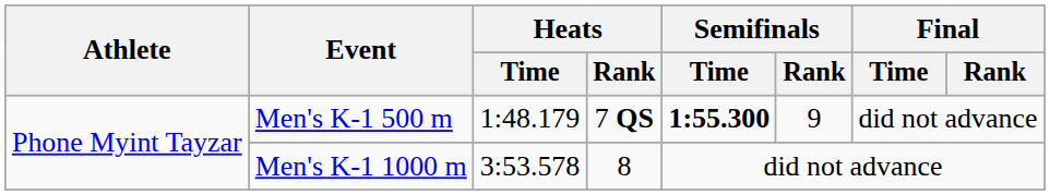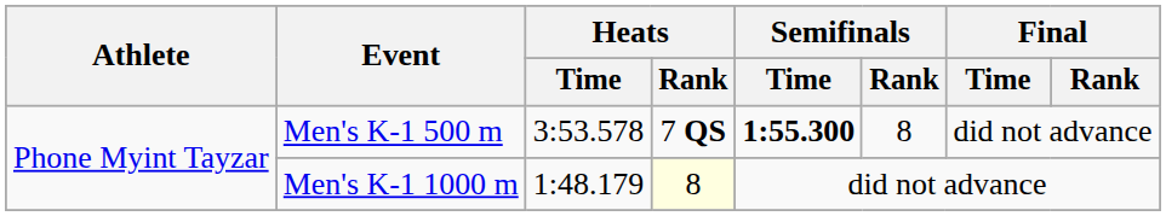 <table class="wikitable" style="font-size:90%">
 <tr>
 <th rowspan=2>Athlete</th>
 <th rowspan=2>Event</th>
 <th colspan=2>Heats</th>
 <th colspan=2>Semifinals</th>
 <th colspan=2>Final</th>
 </tr>
 <tr style="font-size:95%">
 <th>Time</th>
 <th>Rank</th>
 <th>Time</th>
 <th>Rank</th>
 <th>Time</th>
 <th>Rank</th>
 </tr>
 <tr align=center>
 <td align=left rowspan=2><a href='#'>Phone Myint Tayzar</a></td>
 <td align=left><a href='#'>Men's K-1 500 m</a></td>
-<td>1:48.179</td>
+<td>3:53.578</td>
 <td>7 <strong>QS</strong></td>
 <td><strong>1:55.300</strong></td>
-<td>9</td>
+<td>8</td>
 <td colspan=2>did not advance</td>
 </tr>
 <tr align=center>
 <td align=left><a href='#'>Men's K-1 1000 m</a></td>
-<td>3:53.578</td>
-<td>8</td>
+<td>1:48.179</td>
+<td style="background: lightyellow;">8</td>
 <td colspan=4>did not advance</td>
 </tr>
 </table>
